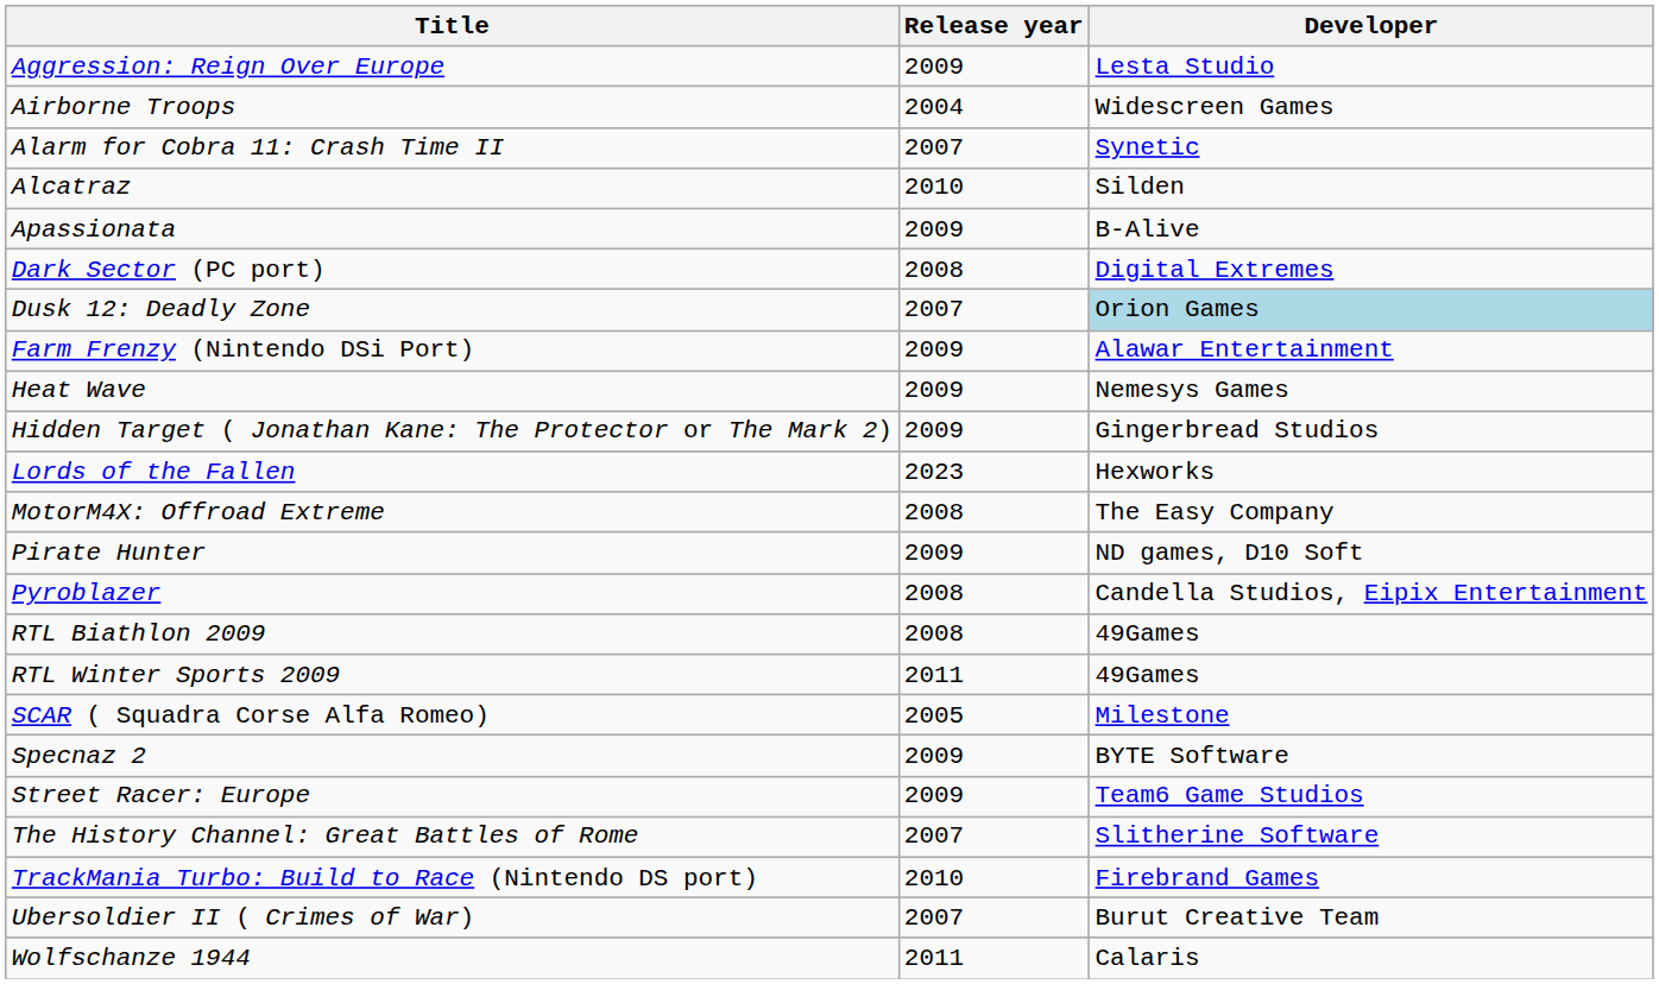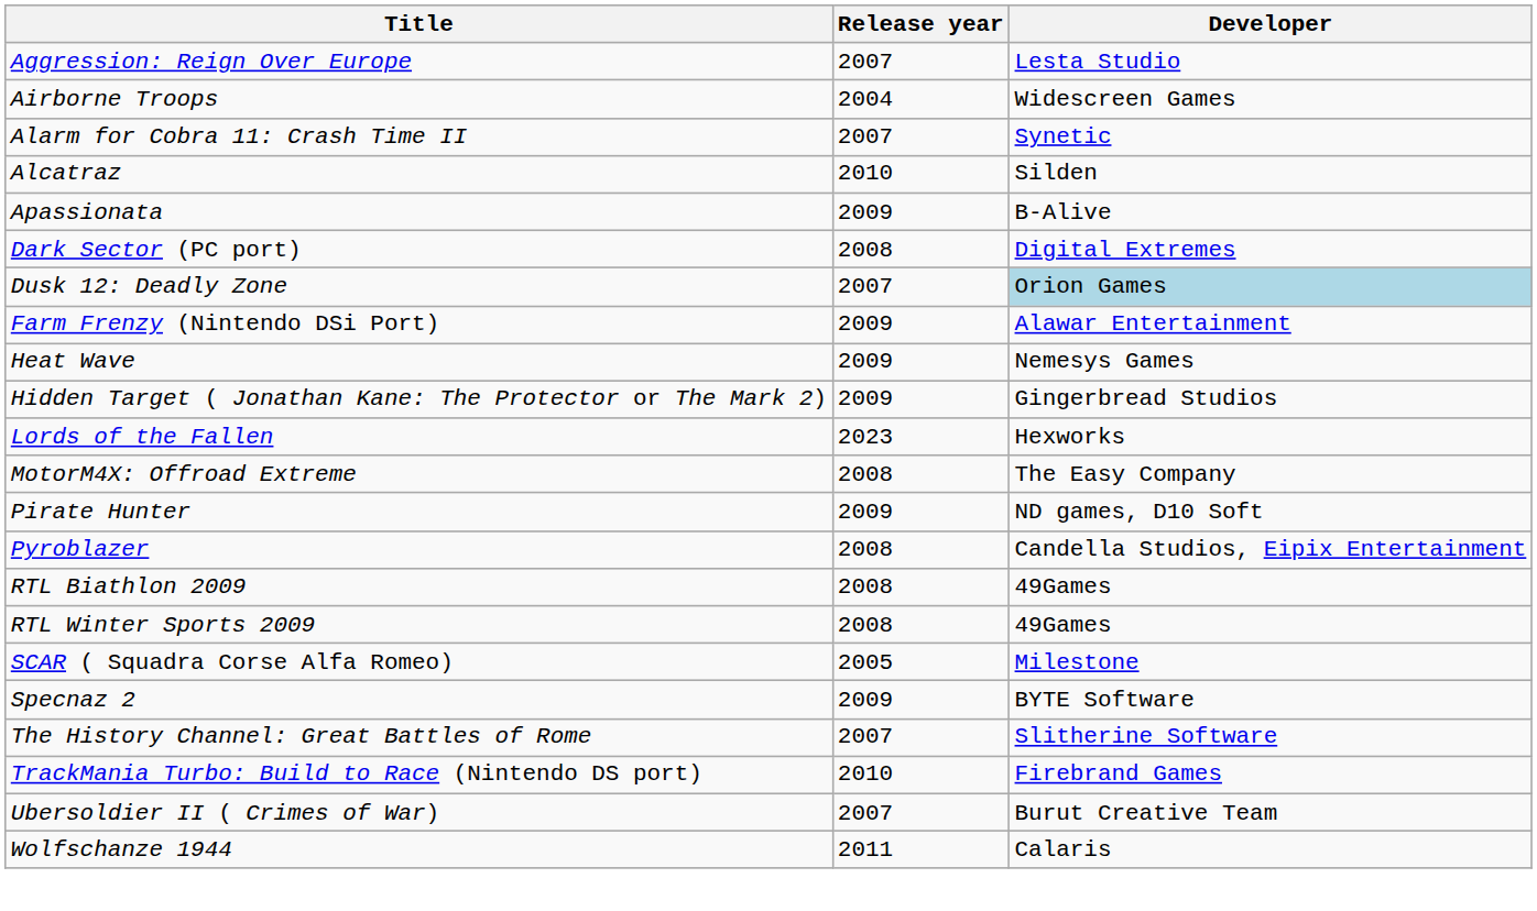 <table class="wikitable sortable">
 <tr>
 <th>Title</th>
 <th>Release year</th>
 <th>Developer</th>
 </tr>
 <tr>
 <td><em><a href='#'>Aggression: Reign Over Europe</a></em></td>
-<td>2009</td>
+<td>2007</td>
 <td><a href='#'>Lesta Studio</a></td>
 </tr>
 <tr>
 <td><em>Airborne Troops</em></td>
 <td>2004</td>
 <td>Widescreen Games</td>
 </tr>
 <tr>
 <td><em>Alarm for Cobra 11: Crash Time II</em></td>
 <td>2007</td>
 <td><a href='#'>Synetic</a></td>
 </tr>
 <tr>
 <td><em>Alcatraz</em></td>
 <td>2010</td>
 <td>Silden</td>
 </tr>
 <tr>
 <td><em>Apassionata</em></td>
 <td>2009</td>
 <td>B-Alive</td>
 </tr>
 <tr>
 <td><em><a href='#'>Dark Sector</a></em> (PC port)</td>
 <td>2008</td>
 <td><a href='#'>Digital Extremes</a></td>
 </tr>
 <tr>
 <td><em>Dusk 12: Deadly Zone</em></td>
 <td>2007</td>
 <td style="background: lightblue;">Orion Games</td>
 </tr>
 <tr>
 <td><em><a href='#'>Farm Frenzy</a></em> (Nintendo DSi Port)</td>
 <td>2009</td>
 <td><a href='#'>Alawar Entertainment</a></td>
 </tr>
 <tr>
 <td><em>Heat Wave</em></td>
 <td>2009</td>
 <td>Nemesys Games</td>
 </tr>
 <tr>
 <td><em>Hidden Target</em> ( <em>Jonathan Kane: The Protector</em> or <em>The Mark 2</em>)</td>
 <td>2009</td>
 <td>Gingerbread Studios</td>
 </tr>
 <tr>
 <td><em><a href='#'>Lords of the Fallen</a></em></td>
 <td>2023</td>
 <td>Hexworks</td>
 </tr>
 <tr>
 <td><em>MotorM4X: Offroad Extreme</em></td>
 <td>2008</td>
 <td>The Easy Company</td>
 </tr>
 <tr>
 <td><em>Pirate Hunter</em></td>
 <td>2009</td>
 <td>ND games, D10 Soft</td>
 </tr>
 <tr>
 <td><em><a href='#'>Pyroblazer</a></em></td>
 <td>2008</td>
 <td>Candella Studios, <a href='#'>Eipix Entertainment</a></td>
 </tr>
 <tr>
 <td><em>RTL Biathlon 2009</em></td>
 <td>2008</td>
 <td>49Games</td>
 </tr>
 <tr>
 <td><em>RTL Winter Sports 2009</em></td>
-<td>2011</td>
+<td>2008</td>
 <td>49Games</td>
 </tr>
 <tr>
 <td><em><a href='#'>SCAR</a></em> ( Squadra Corse Alfa Romeo)</td>
 <td>2005</td>
 <td><a href='#'>Milestone</a></td>
 </tr>
 <tr>
 <td><em>Specnaz 2</em></td>
 <td>2009</td>
 <td>BYTE Software</td>
-</tr>
-<tr>
-<td><em>Street Racer: Europe</em></td>
-<td>2009</td>
-<td><a href='#'>Team6 Game Studios</a></td>
 </tr>
 <tr>
 <td><em>The History Channel: Great Battles of Rome</em></td>
 <td>2007</td>
 <td><a href='#'>Slitherine Software</a></td>
 </tr>
 <tr>
 <td><a href='#'><em>TrackMania Turbo: Build to Race</em></a> (Nintendo DS port)</td>
 <td>2010</td>
 <td><a href='#'>Firebrand Games</a></td>
 </tr>
 <tr>
 <td><em>Ubersoldier II</em> ( <em>Crimes of War</em>)</td>
 <td>2007</td>
 <td>Burut Creative Team</td>
 </tr>
 <tr>
 <td><em>Wolfschanze 1944</em></td>
 <td>2011</td>
 <td>Calaris</td>
 </tr>
 </table>
